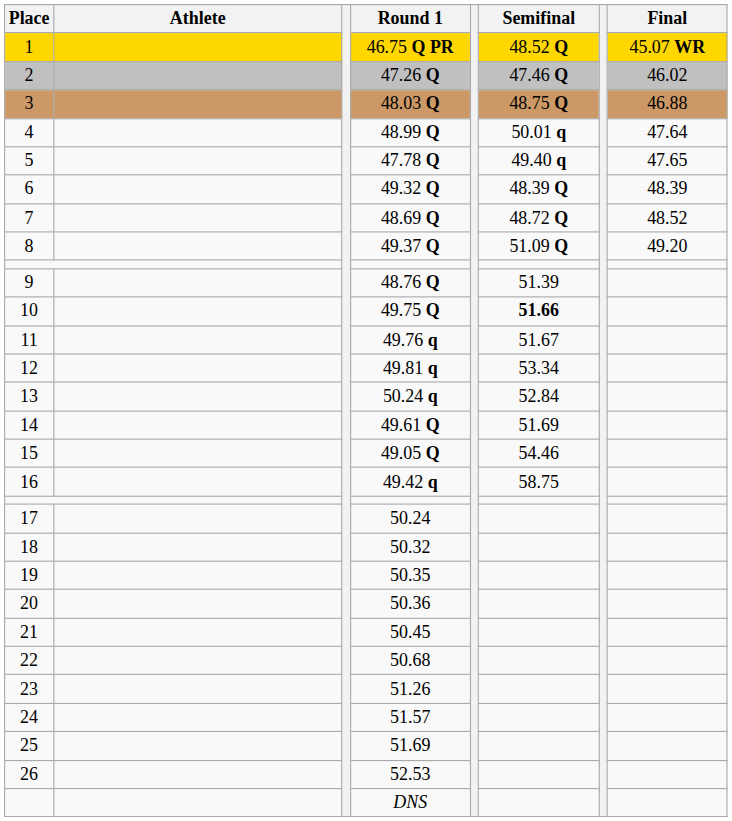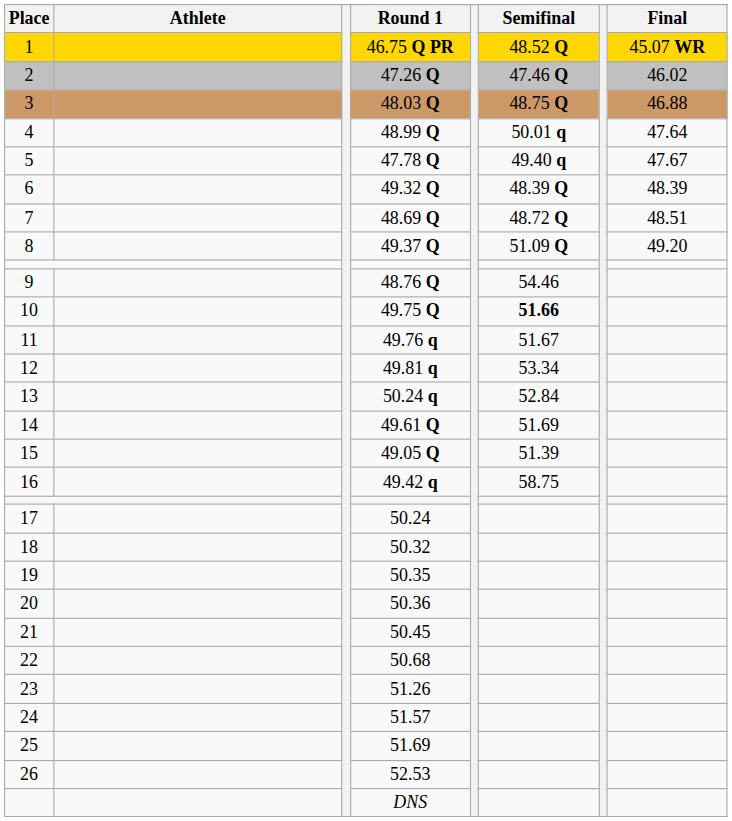 <table class="wikitable" style="text-align:center">
 <tr>
 <th>Place</th>
 <th width=250>Athlete</th>
 <th rowspan=31></th>
 <th width=100>Round 1</th>
 <th rowspan=31></th>
 <th width=100>Semifinal</th>
 <th rowspan=31></th>
 <th width=100>Final</th>
 </tr>
 <tr bgcolor=gold>
 <td>1</td>
 <td align=left></td>
 <td>46.75 <strong>Q PR</strong></td>
 <td>48.52 <strong>Q</strong></td>
 <td>45.07 <strong>WR</strong></td>
 </tr>
 <tr bgcolor=silver>
 <td>2</td>
 <td align=left></td>
 <td>47.26 <strong>Q</strong></td>
 <td>47.46 <strong>Q</strong></td>
 <td>46.02</td>
 </tr>
 <tr bgcolor=cc9966>
 <td>3</td>
 <td align=left></td>
 <td>48.03 <strong>Q</strong></td>
 <td>48.75 <strong>Q</strong></td>
 <td>46.88</td>
 </tr>
 <tr>
 <td>4</td>
 <td align=left></td>
 <td>48.99 <strong>Q</strong></td>
 <td>50.01 <strong>q</strong></td>
 <td>47.64</td>
 </tr>
 <tr>
 <td>5</td>
 <td align=left></td>
 <td>47.78 <strong>Q</strong></td>
 <td>49.40 <strong>q</strong></td>
-<td>47.65</td>
+<td>47.67</td>
 </tr>
 <tr>
 <td>6</td>
 <td align=left></td>
 <td>49.32 <strong>Q</strong></td>
 <td>48.39 <strong>Q</strong></td>
 <td>48.39</td>
 </tr>
 <tr>
 <td>7</td>
 <td align=left></td>
 <td>48.69 <strong>Q</strong></td>
 <td>48.72 <strong>Q</strong></td>
-<td>48.52</td>
+<td>48.51</td>
 </tr>
 <tr>
 <td>8</td>
 <td align=left></td>
 <td>49.37 <strong>Q</strong></td>
 <td>51.09 <strong>Q</strong></td>
 <td>49.20</td>
 </tr>
 <tr>
 <td colspan=10></td>
 </tr>
 <tr>
 <td>9</td>
 <td align=left></td>
 <td>48.76 <strong>Q</strong></td>
-<td>51.39</td>
+<td>54.46</td>
 <td></td>
 </tr>
 <tr>
 <td>10</td>
 <td align=left></td>
 <td>49.75 <strong>Q</strong></td>
 <td><strong>51.66</strong></td>
 <td></td>
 </tr>
 <tr>
 <td>11</td>
 <td align=left></td>
 <td>49.76 <strong>q</strong></td>
 <td>51.67</td>
 <td></td>
 </tr>
 <tr>
 <td>12</td>
 <td align=left></td>
 <td>49.81 <strong>q</strong></td>
 <td>53.34</td>
 <td></td>
 </tr>
 <tr>
 <td>13</td>
 <td align=left></td>
 <td>50.24 <strong>q</strong></td>
 <td>52.84</td>
 <td></td>
 </tr>
 <tr>
 <td>14</td>
 <td align=left></td>
 <td>49.61 <strong>Q</strong></td>
 <td>51.69</td>
 <td></td>
 </tr>
 <tr>
 <td>15</td>
 <td align=left></td>
 <td>49.05 <strong>Q</strong></td>
-<td>54.46</td>
+<td>51.39</td>
 <td></td>
 </tr>
 <tr>
 <td>16</td>
 <td align=left></td>
 <td>49.42 <strong>q</strong></td>
 <td>58.75</td>
 <td></td>
 </tr>
 <tr>
 <td colspan=10></td>
 </tr>
 <tr>
 <td>17</td>
 <td align=left></td>
 <td>50.24</td>
 <td></td>
 <td></td>
 </tr>
 <tr>
 <td>18</td>
 <td align=left></td>
 <td>50.32</td>
 <td></td>
 <td></td>
 </tr>
 <tr>
 <td>19</td>
 <td align=left></td>
 <td>50.35</td>
 <td></td>
 <td></td>
 </tr>
 <tr>
 <td>20</td>
 <td align=left></td>
 <td>50.36</td>
 <td></td>
 <td></td>
 </tr>
 <tr>
 <td>21</td>
 <td align=left></td>
 <td>50.45</td>
 <td></td>
 <td></td>
 </tr>
 <tr>
 <td>22</td>
 <td align=left></td>
 <td>50.68</td>
 <td></td>
 <td></td>
 </tr>
 <tr>
 <td>23</td>
 <td align=left></td>
 <td>51.26</td>
 <td></td>
 <td></td>
 </tr>
 <tr>
 <td>24</td>
 <td align=left></td>
 <td>51.57</td>
 <td></td>
 <td></td>
 </tr>
 <tr>
 <td>25</td>
 <td align=left></td>
 <td>51.69</td>
 <td></td>
 <td></td>
 </tr>
 <tr>
 <td>26</td>
 <td align=left></td>
 <td>52.53</td>
 <td></td>
 <td></td>
 </tr>
 <tr>
 <td></td>
 <td align=left></td>
 <td><em>DNS</em></td>
 <td></td>
 <td></td>
 </tr>
 <tr>
 </tr>
 </table>
